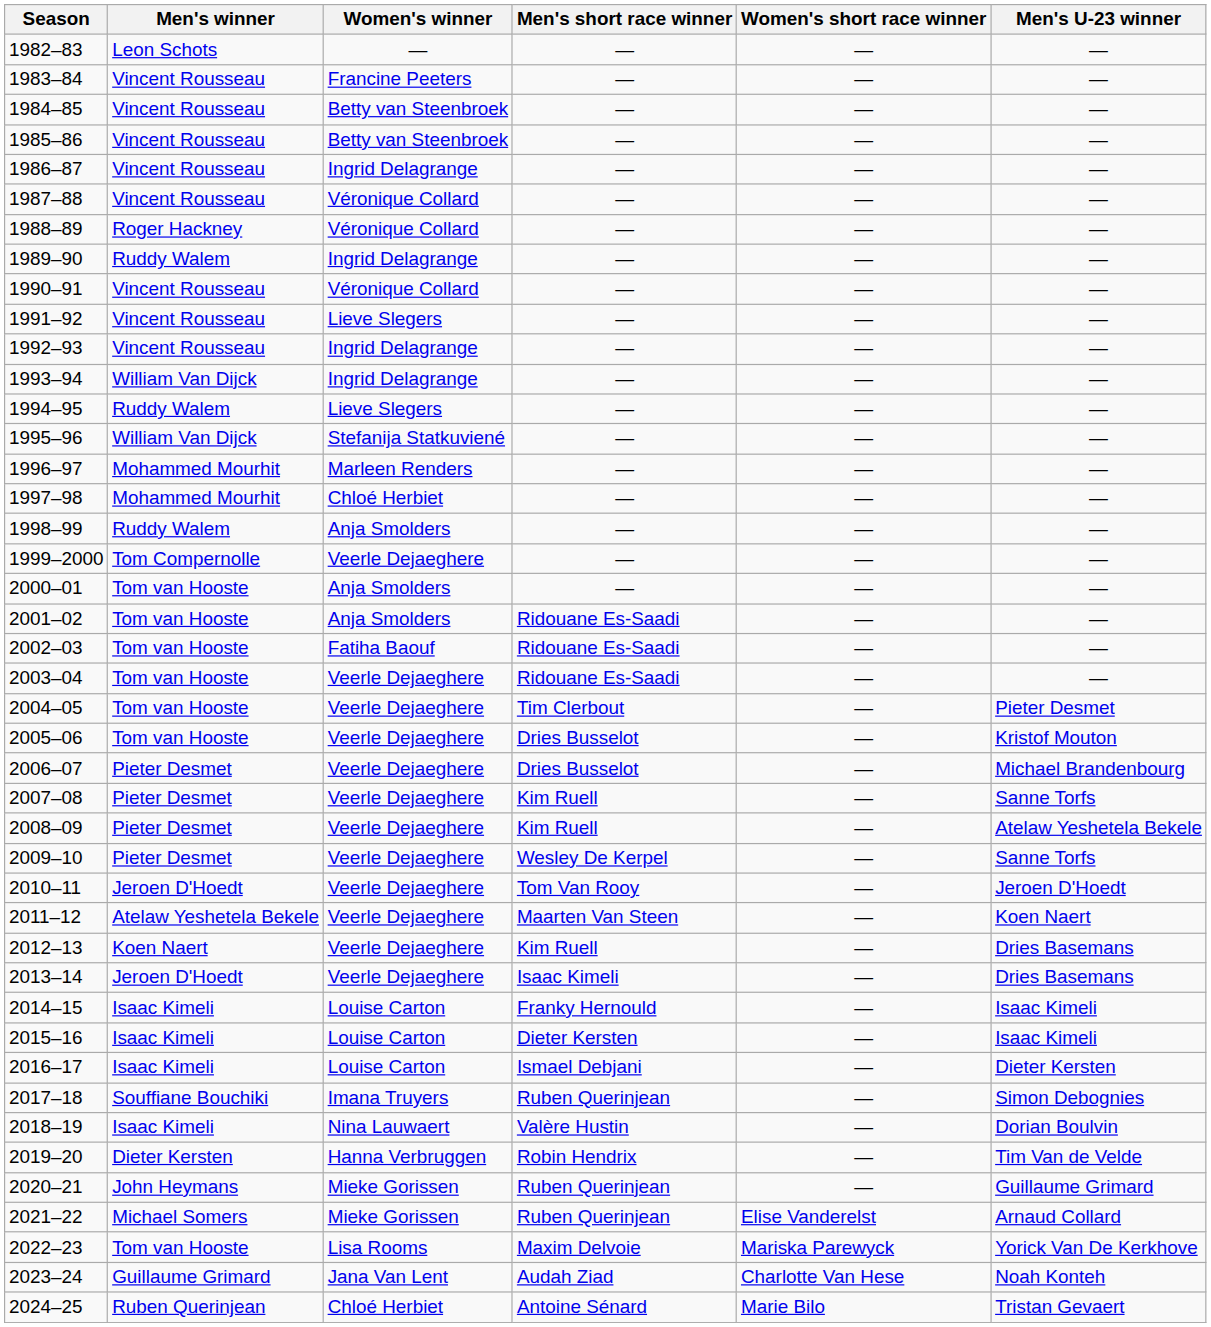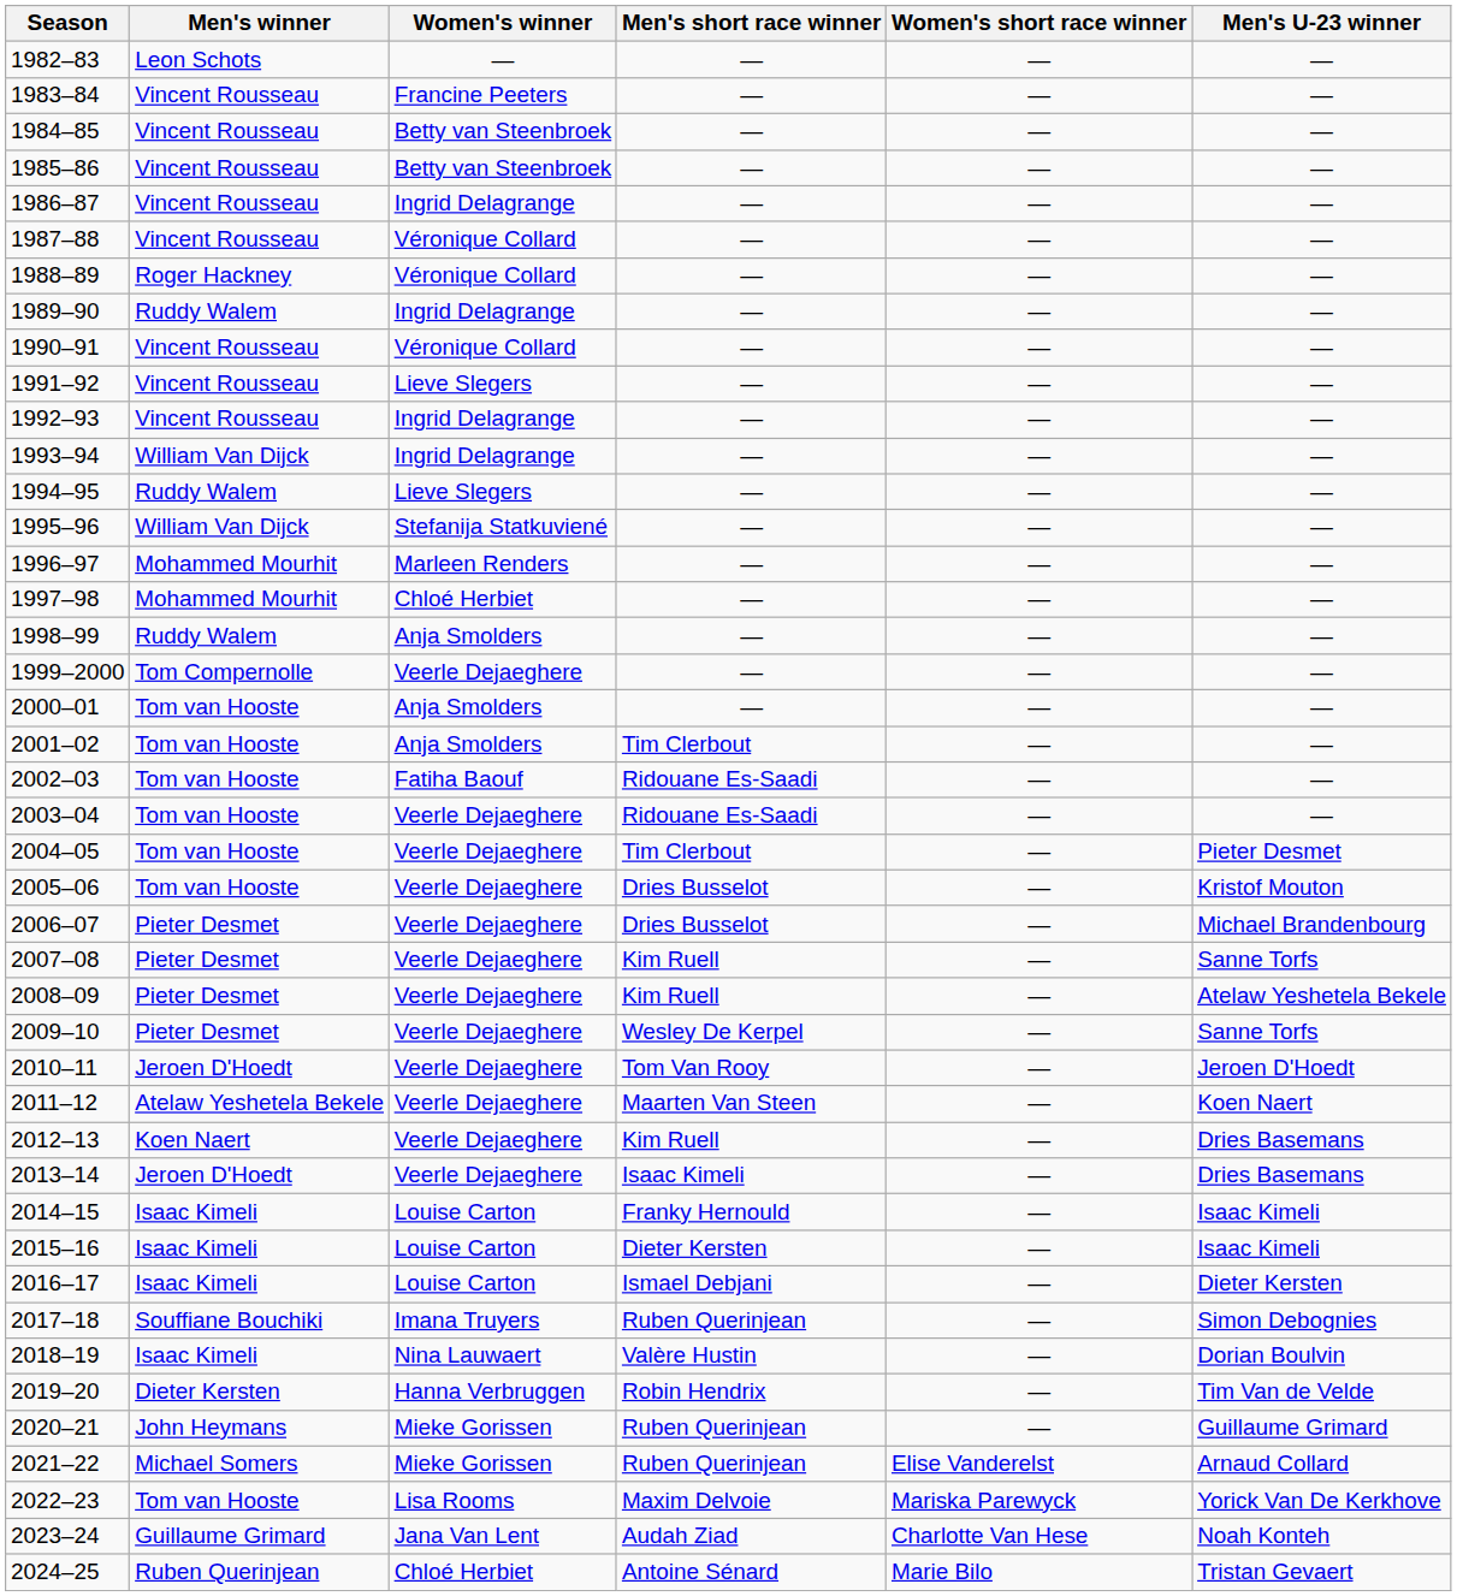 <table class=wikitable>
 <tr>
 <th>Season</th>
 <th>Men's winner</th>
 <th>Women's winner</th>
 <th>Men's short race winner</th>
 <th>Women's short race winner</th>
 <th>Men's U-23 winner</th>
 </tr>
 <tr>
 <td>1982–83</td>
 <td> <a href='#'>Leon Schots</a></td>
 <td align=center>—</td>
 <td align=center>—</td>
 <td align=center>—</td>
 <td align=center>—</td>
 </tr>
 <tr>
 <td>1983–84</td>
 <td> <a href='#'>Vincent Rousseau</a></td>
 <td> <a href='#'>Francine Peeters</a></td>
 <td align=center>—</td>
 <td align=center>—</td>
 <td align=center>—</td>
 </tr>
 <tr>
 <td>1984–85</td>
 <td> <a href='#'>Vincent Rousseau</a></td>
 <td> <a href='#'>Betty van Steenbroek</a></td>
 <td align=center>—</td>
 <td align=center>—</td>
 <td align=center>—</td>
 </tr>
 <tr>
 <td>1985–86</td>
 <td> <a href='#'>Vincent Rousseau</a></td>
 <td> <a href='#'>Betty van Steenbroek</a></td>
 <td align=center>—</td>
 <td align=center>—</td>
 <td align=center>—</td>
 </tr>
 <tr>
 <td>1986–87</td>
 <td> <a href='#'>Vincent Rousseau</a></td>
 <td> <a href='#'>Ingrid Delagrange</a></td>
 <td align=center>—</td>
 <td align=center>—</td>
 <td align=center>—</td>
 </tr>
 <tr>
 <td>1987–88</td>
 <td> <a href='#'>Vincent Rousseau</a></td>
 <td> <a href='#'>Véronique Collard</a></td>
 <td align=center>—</td>
 <td align=center>—</td>
 <td align=center>—</td>
 </tr>
 <tr>
 <td>1988–89</td>
 <td> <a href='#'>Roger Hackney</a></td>
 <td> <a href='#'>Véronique Collard</a></td>
 <td align=center>—</td>
 <td align=center>—</td>
 <td align=center>—</td>
 </tr>
 <tr>
 <td>1989–90</td>
 <td> <a href='#'>Ruddy Walem</a></td>
 <td> <a href='#'>Ingrid Delagrange</a></td>
 <td align=center>—</td>
 <td align=center>—</td>
 <td align=center>—</td>
 </tr>
 <tr>
 <td>1990–91</td>
 <td> <a href='#'>Vincent Rousseau</a></td>
 <td> <a href='#'>Véronique Collard</a></td>
 <td align=center>—</td>
 <td align=center>—</td>
 <td align=center>—</td>
 </tr>
 <tr>
 <td>1991–92</td>
 <td> <a href='#'>Vincent Rousseau</a></td>
 <td> <a href='#'>Lieve Slegers</a></td>
 <td align=center>—</td>
 <td align=center>—</td>
 <td align=center>—</td>
 </tr>
 <tr>
 <td>1992–93</td>
 <td> <a href='#'>Vincent Rousseau</a></td>
 <td> <a href='#'>Ingrid Delagrange</a></td>
 <td align=center>—</td>
 <td align=center>—</td>
 <td align=center>—</td>
 </tr>
 <tr>
 <td>1993–94</td>
 <td> <a href='#'>William Van Dijck</a></td>
 <td> <a href='#'>Ingrid Delagrange</a></td>
 <td align=center>—</td>
 <td align=center>—</td>
 <td align=center>—</td>
 </tr>
 <tr>
 <td>1994–95</td>
 <td> <a href='#'>Ruddy Walem</a></td>
 <td> <a href='#'>Lieve Slegers</a></td>
 <td align=center>—</td>
 <td align=center>—</td>
 <td align=center>—</td>
 </tr>
 <tr>
 <td>1995–96</td>
 <td> <a href='#'>William Van Dijck</a></td>
 <td> <a href='#'>Stefanija Statkuviené</a></td>
 <td align=center>—</td>
 <td align=center>—</td>
 <td align=center>—</td>
 </tr>
 <tr>
 <td>1996–97</td>
 <td> <a href='#'>Mohammed Mourhit</a></td>
 <td> <a href='#'>Marleen Renders</a></td>
 <td align=center>—</td>
 <td align=center>—</td>
 <td align=center>—</td>
 </tr>
 <tr>
 <td>1997–98</td>
 <td> <a href='#'>Mohammed Mourhit</a></td>
 <td> <a href='#'>Chloé Herbiet</a></td>
 <td align=center>—</td>
 <td align=center>—</td>
 <td align=center>—</td>
 </tr>
 <tr>
 <td>1998–99</td>
 <td> <a href='#'>Ruddy Walem</a></td>
 <td> <a href='#'>Anja Smolders</a></td>
 <td align=center>—</td>
 <td align=center>—</td>
 <td align=center>—</td>
 </tr>
 <tr>
 <td>1999–2000</td>
 <td> <a href='#'>Tom Compernolle</a></td>
 <td> <a href='#'>Veerle Dejaeghere</a></td>
 <td align=center>—</td>
 <td align=center>—</td>
 <td align=center>—</td>
 </tr>
 <tr>
 <td>2000–01</td>
 <td> <a href='#'>Tom van Hooste</a></td>
 <td> <a href='#'>Anja Smolders</a></td>
 <td align=center>—</td>
 <td align=center>—</td>
 <td align=center>—</td>
 </tr>
 <tr>
 <td>2001–02</td>
 <td> <a href='#'>Tom van Hooste</a></td>
 <td> <a href='#'>Anja Smolders</a></td>
-<td> <a href='#'>Ridouane Es-Saadi</a></td>
+<td> <a href='#'>Tim Clerbout</a></td>
 <td align=center>—</td>
 <td align=center>—</td>
 </tr>
 <tr>
 <td>2002–03</td>
 <td> <a href='#'>Tom van Hooste</a></td>
 <td> <a href='#'>Fatiha Baouf</a></td>
 <td> <a href='#'>Ridouane Es-Saadi</a></td>
 <td align=center>—</td>
 <td align=center>—</td>
 </tr>
 <tr>
 <td>2003–04</td>
 <td> <a href='#'>Tom van Hooste</a></td>
 <td> <a href='#'>Veerle Dejaeghere</a></td>
 <td> <a href='#'>Ridouane Es-Saadi</a></td>
 <td align=center>—</td>
 <td align=center>—</td>
 </tr>
 <tr>
 <td>2004–05</td>
 <td> <a href='#'>Tom van Hooste</a></td>
 <td> <a href='#'>Veerle Dejaeghere</a></td>
 <td> <a href='#'>Tim Clerbout</a></td>
 <td align=center>—</td>
 <td> <a href='#'>Pieter Desmet</a></td>
 </tr>
 <tr>
 <td>2005–06</td>
 <td> <a href='#'>Tom van Hooste</a></td>
 <td> <a href='#'>Veerle Dejaeghere</a></td>
 <td> <a href='#'>Dries Busselot</a></td>
 <td align=center>—</td>
 <td> <a href='#'>Kristof Mouton</a></td>
 </tr>
 <tr>
 <td>2006–07</td>
 <td> <a href='#'>Pieter Desmet</a></td>
 <td> <a href='#'>Veerle Dejaeghere</a></td>
 <td> <a href='#'>Dries Busselot</a></td>
 <td align=center>—</td>
 <td> <a href='#'>Michael Brandenbourg</a></td>
 </tr>
 <tr>
 <td>2007–08</td>
 <td> <a href='#'>Pieter Desmet</a></td>
 <td> <a href='#'>Veerle Dejaeghere</a></td>
 <td> <a href='#'>Kim Ruell</a></td>
 <td align=center>—</td>
 <td> <a href='#'>Sanne Torfs</a></td>
 </tr>
 <tr>
 <td>2008–09</td>
 <td> <a href='#'>Pieter Desmet</a></td>
 <td> <a href='#'>Veerle Dejaeghere</a></td>
 <td> <a href='#'>Kim Ruell</a></td>
 <td align=center>—</td>
 <td> <a href='#'>Atelaw Yeshetela Bekele</a></td>
 </tr>
 <tr>
 <td>2009–10</td>
 <td> <a href='#'>Pieter Desmet</a></td>
 <td> <a href='#'>Veerle Dejaeghere</a></td>
 <td> <a href='#'>Wesley De Kerpel</a></td>
 <td align=center>—</td>
 <td> <a href='#'>Sanne Torfs</a></td>
 </tr>
 <tr>
 <td>2010–11</td>
 <td> <a href='#'>Jeroen D'Hoedt</a></td>
 <td> <a href='#'>Veerle Dejaeghere</a></td>
 <td> <a href='#'>Tom Van Rooy</a></td>
 <td align=center>—</td>
 <td> <a href='#'>Jeroen D'Hoedt</a></td>
 </tr>
 <tr>
 <td>2011–12</td>
 <td> <a href='#'>Atelaw Yeshetela Bekele</a></td>
 <td> <a href='#'>Veerle Dejaeghere</a></td>
 <td> <a href='#'>Maarten Van Steen</a></td>
 <td align=center>—</td>
 <td> <a href='#'>Koen Naert</a></td>
 </tr>
 <tr>
 <td>2012–13</td>
 <td> <a href='#'>Koen Naert</a></td>
 <td> <a href='#'>Veerle Dejaeghere</a></td>
 <td> <a href='#'>Kim Ruell</a></td>
 <td align=center>—</td>
 <td> <a href='#'>Dries Basemans</a></td>
 </tr>
 <tr>
 <td>2013–14</td>
 <td> <a href='#'>Jeroen D'Hoedt</a></td>
 <td> <a href='#'>Veerle Dejaeghere</a></td>
 <td> <a href='#'>Isaac Kimeli</a></td>
 <td align=center>—</td>
 <td> <a href='#'>Dries Basemans</a></td>
 </tr>
 <tr>
 <td>2014–15</td>
 <td> <a href='#'>Isaac Kimeli</a></td>
 <td> <a href='#'>Louise Carton</a></td>
 <td> <a href='#'>Franky Hernould</a></td>
 <td align=center>—</td>
 <td> <a href='#'>Isaac Kimeli</a></td>
 </tr>
 <tr>
 <td>2015–16</td>
 <td> <a href='#'>Isaac Kimeli</a></td>
 <td> <a href='#'>Louise Carton</a></td>
 <td> <a href='#'>Dieter Kersten</a></td>
 <td align=center>—</td>
 <td> <a href='#'>Isaac Kimeli</a></td>
 </tr>
 <tr>
 <td>2016–17</td>
 <td> <a href='#'>Isaac Kimeli</a></td>
 <td> <a href='#'>Louise Carton</a></td>
 <td> <a href='#'>Ismael Debjani</a></td>
 <td align=center>—</td>
 <td> <a href='#'>Dieter Kersten</a></td>
 </tr>
 <tr>
 <td>2017–18</td>
 <td> <a href='#'>Souffiane Bouchiki</a></td>
 <td> <a href='#'>Imana Truyers</a></td>
 <td> <a href='#'>Ruben Querinjean</a></td>
 <td align=center>—</td>
 <td> <a href='#'>Simon Debognies</a></td>
 </tr>
 <tr>
 <td>2018–19</td>
 <td> <a href='#'>Isaac Kimeli</a></td>
 <td> <a href='#'>Nina Lauwaert</a></td>
 <td> <a href='#'>Valère Hustin</a></td>
 <td align=center>—</td>
 <td> <a href='#'>Dorian Boulvin</a></td>
 </tr>
 <tr>
 <td>2019–20</td>
 <td> <a href='#'>Dieter Kersten</a></td>
 <td> <a href='#'>Hanna Verbruggen</a></td>
 <td> <a href='#'>Robin Hendrix</a></td>
 <td align=center>—</td>
 <td> <a href='#'>Tim Van de Velde</a></td>
 </tr>
 <tr>
 <td>2020–21</td>
 <td> <a href='#'>John Heymans</a></td>
 <td> <a href='#'>Mieke Gorissen</a></td>
 <td> <a href='#'>Ruben Querinjean</a></td>
 <td align=center>—</td>
 <td> <a href='#'>Guillaume Grimard</a></td>
 </tr>
 <tr>
 <td>2021–22</td>
 <td> <a href='#'>Michael Somers</a></td>
 <td> <a href='#'>Mieke Gorissen</a></td>
 <td> <a href='#'>Ruben Querinjean</a></td>
 <td> <a href='#'>Elise Vanderelst</a></td>
 <td> <a href='#'>Arnaud Collard</a></td>
 </tr>
 <tr>
 <td>2022–23</td>
 <td> <a href='#'>Tom van Hooste</a></td>
 <td> <a href='#'>Lisa Rooms</a></td>
 <td> <a href='#'>Maxim Delvoie</a></td>
 <td> <a href='#'>Mariska Parewyck</a></td>
 <td> <a href='#'>Yorick Van De Kerkhove</a></td>
 </tr>
 <tr>
 <td>2023–24</td>
 <td> <a href='#'>Guillaume Grimard</a></td>
 <td> <a href='#'>Jana Van Lent</a></td>
 <td> <a href='#'>Audah Ziad</a></td>
 <td> <a href='#'>Charlotte Van Hese</a></td>
 <td> <a href='#'>Noah Konteh</a></td>
 </tr>
 <tr>
 <td>2024–25</td>
 <td> <a href='#'>Ruben Querinjean</a></td>
 <td> <a href='#'>Chloé Herbiet</a></td>
 <td> <a href='#'>Antoine Sénard</a></td>
 <td> <a href='#'>Marie Bilo</a></td>
 <td> <a href='#'>Tristan Gevaert</a></td>
 </tr>
 </table>
